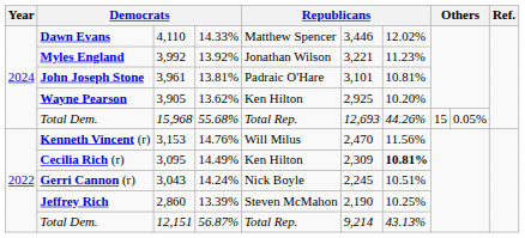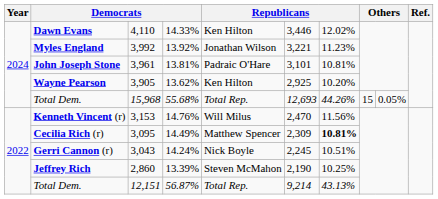 <table class="wikitable">
 <tr>
 <th>Year</th>
 <th colspan=3><a href='#'>Democrats</a></th>
 <th colspan=3><a href='#'>Republicans</a></th>
 <th colspan=2>Others</th>
 <th>Ref.</th>
 </tr>
 <tr>
 <td rowspan=5><a href='#'>2024</a></td>
 <td> <strong><a href='#'>Dawn Evans</a></strong></td>
 <td>4,110</td>
 <td>14.33%</td>
-<td>Matthew Spencer</td>
+<td>Ken Hilton</td>
 <td>3,446</td>
 <td>12.02%</td>
 <td rowspan=4 colspan=2></td>
 <td rowspan=5></td>
 </tr>
 <tr>
 <td> <strong><a href='#'>Myles England</a></strong></td>
 <td>3,992</td>
 <td>13.92%</td>
 <td>Jonathan Wilson</td>
 <td>3,221</td>
 <td>11.23%</td>
 </tr>
 <tr>
 <td> <strong><a href='#'>John Joseph Stone</a></strong></td>
 <td>3,961</td>
 <td>13.81%</td>
 <td>Padraic O'Hare</td>
 <td>3,101</td>
 <td>10.81%</td>
 </tr>
 <tr>
 <td> <strong><a href='#'>Wayne Pearson</a></strong></td>
 <td>3,905</td>
 <td>13.62%</td>
 <td>Ken Hilton</td>
 <td>2,925</td>
 <td>10.20%</td>
 </tr>
 <tr>
 <td><em>Total Dem.</em></td>
 <td><em>15,968</em></td>
 <td><em>55.68%</em></td>
 <td><em>Total Rep.</em></td>
 <td><em>12,693</em></td>
 <td><em>44.26%</em></td>
 <td>15</td>
 <td>0.05%</td>
 </tr>
 <tr>
 <td rowspan=5><a href='#'>2022</a></td>
 <td> <strong><a href='#'>Kenneth Vincent</a></strong> (r)</td>
 <td>3,153</td>
 <td>14.76%</td>
 <td>Will Milus</td>
 <td>2,470</td>
 <td>11.56%</td>
 <td rowspan=5 colspan=2></td>
 <td rowspan=5></td>
 </tr>
 <tr>
 <td> <strong><a href='#'>Cecilia Rich</a></strong> (r)</td>
 <td>3,095</td>
 <td>14.49%</td>
-<td>Ken Hilton</td>
+<td>Matthew Spencer</td>
 <td>2,309</td>
 <td><strong>10.81%</strong></td>
 </tr>
 <tr>
 <td> <strong><a href='#'>Gerri Cannon</a></strong> (r)</td>
 <td>3,043</td>
 <td>14.24%</td>
 <td>Nick Boyle</td>
 <td>2,245</td>
 <td>10.51%</td>
 </tr>
 <tr>
 <td> <strong><a href='#'>Jeffrey Rich</a></strong></td>
 <td>2,860</td>
 <td>13.39%</td>
 <td>Steven McMahon</td>
 <td>2,190</td>
 <td>10.25%</td>
 </tr>
 <tr>
 <td><em>Total Dem.</em></td>
 <td><em>12,151</em></td>
 <td><em>56.87%</em></td>
 <td><em>Total Rep.</em></td>
 <td><em>9,214</em></td>
 <td><em>43.13%</em></td>
 </tr>
 </table>
